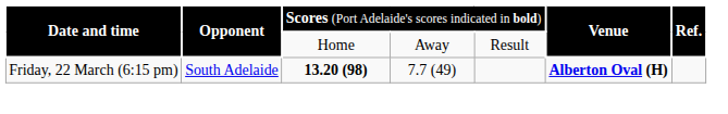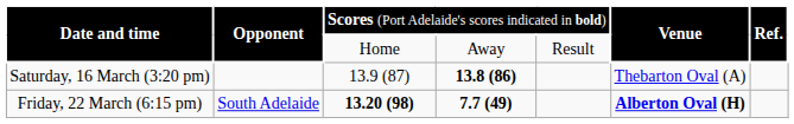 <table class="wikitable" style="font-size:90%; text-align:center;">
 <tr>
 <td style="background:black; color:white; border: solid #FFFFFF 2px" rowspan=2><strong>Date and time</strong></td>
 <td style="background:black; color:white; border: solid #FFFFFF 2px" rowspan=2><strong>Opponent</strong></td>
 <td style="background:black; color:white; border: solid #FFFFFF 2px" colspan=3><strong>Scores</strong> <small>(Port Adelaide's scores indicated in <strong>bold</strong>)</small></td>
 <td style="background:black; color:white; border: solid #FFFFFF 2px" rowspan=2><strong>Venue</strong></td>
 <td style="background:black; color:white; border: solid #FFFFFF 2px" rowspan=2><strong>Ref.</strong></td>
 </tr>
 <tr>
 <td>Home</td>
 <td>Away</td>
 <td>Result</td>
 </tr>
 <tr>
+<td>Saturday, 16 March (3:20 pm)</td>
+<td></td>
+<td>13.9 (87)</td>
+<td><strong>13.8 (86)</strong></td>
+<td></td>
+<td><a href='#'>Thebarton Oval</a> (A)</td>
+<td></td>
+</tr>
+<tr>
 <td>Friday, 22 March (6:15 pm)</td>
 <td><a href='#'>South Adelaide</a></td>
 <td><strong>13.20 (98)</strong></td>
-<td>7.7 (49)</td>
+<td><strong>7.7 (49)</strong></td>
 <td></td>
 <td><strong><a href='#'>Alberton Oval</a> (H)</strong></td>
 <td></td>
 </tr>
 </table>
